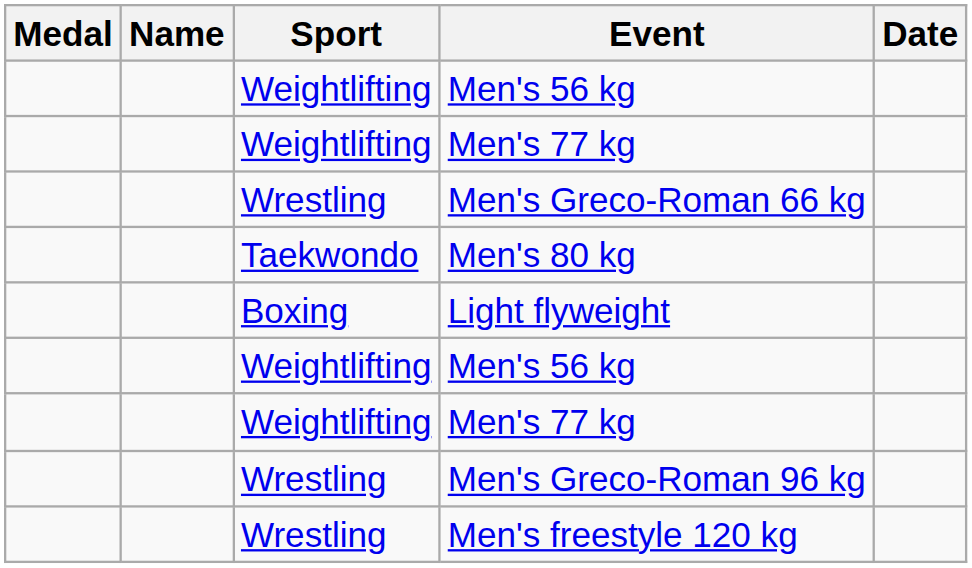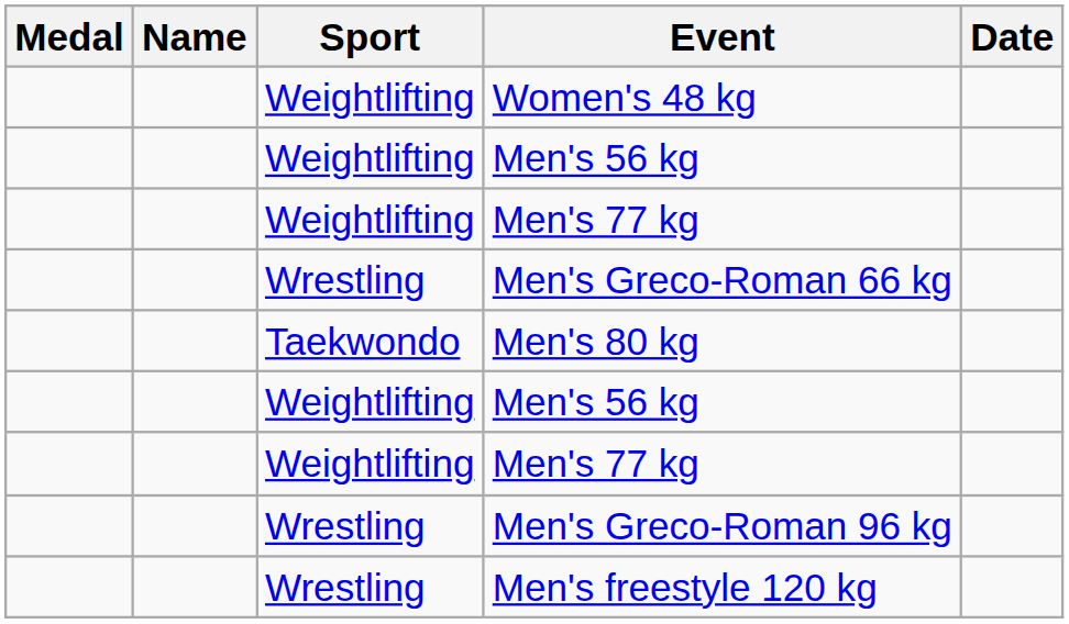 <table class="wikitable sortable" style="font-size:95%">
 <tr>
 <th>Medal</th>
 <th>Name</th>
 <th>Sport</th>
 <th>Event</th>
 <th>Date</th>
+</tr>
+<tr>
+<td></td>
+<td></td>
+<td><a href='#'>Weightlifting</a></td>
+<td><a href='#'>Women's 48 kg</a></td>
+<td></td>
 </tr>
 <tr>
 <td></td>
 <td></td>
 <td><a href='#'>Weightlifting</a></td>
 <td><a href='#'>Men's 56 kg</a></td>
 <td></td>
 </tr>
 <tr>
 <td></td>
 <td></td>
 <td><a href='#'>Weightlifting</a></td>
 <td><a href='#'>Men's 77 kg</a></td>
 <td></td>
 </tr>
 <tr>
 <td></td>
 <td></td>
 <td><a href='#'>Wrestling</a></td>
 <td><a href='#'>Men's Greco-Roman 66 kg</a></td>
 <td></td>
 </tr>
 <tr>
 <td></td>
 <td></td>
 <td><a href='#'>Taekwondo</a></td>
 <td><a href='#'>Men's 80 kg</a></td>
 <td></td>
 </tr>
 <tr>
 <td></td>
 <td></td>
-<td><a href='#'>Boxing</a></td>
-<td><a href='#'>Light flyweight</a></td>
-<td></td>
-</tr>
-<tr>
-<td></td>
-<td></td>
 <td><a href='#'>Weightlifting</a></td>
 <td><a href='#'>Men's 56 kg</a></td>
 <td></td>
 </tr>
 <tr>
 <td></td>
 <td></td>
 <td><a href='#'>Weightlifting</a></td>
 <td><a href='#'>Men's 77 kg</a></td>
 <td></td>
 </tr>
 <tr>
 <td></td>
 <td></td>
 <td><a href='#'>Wrestling</a></td>
 <td><a href='#'>Men's Greco-Roman 96 kg</a></td>
 <td></td>
 </tr>
 <tr>
 <td></td>
 <td></td>
 <td><a href='#'>Wrestling</a></td>
 <td><a href='#'>Men's freestyle 120 kg</a></td>
 <td></td>
 </tr>
 </table>
